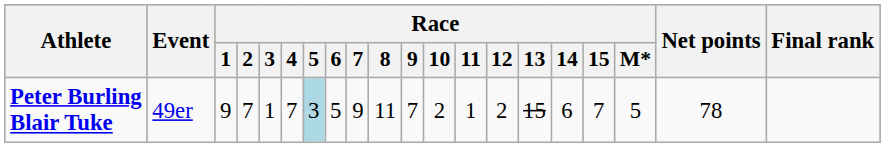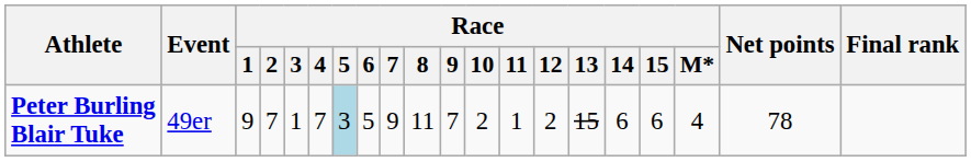 <table class="wikitable" style="font-size:90%">
 <tr>
 <th rowspan="2">Athlete</th>
 <th rowspan="2">Event</th>
 <th colspan=16>Race</th>
 <th rowspan=2>Net points</th>
 <th rowspan=2>Final rank</th>
 </tr>
 <tr style="font-size:95%">
 <th>1</th>
 <th>2</th>
 <th>3</th>
 <th>4</th>
 <th>5</th>
 <th>6</th>
 <th>7</th>
 <th>8</th>
 <th>9</th>
 <th>10</th>
 <th>11</th>
 <th>12</th>
 <th>13</th>
 <th>14</th>
 <th>15</th>
 <th>M*</th>
 </tr>
 <tr align=center>
 <td align=left><strong><a href='#'>Peter Burling</a><br><a href='#'>Blair Tuke</a></strong></td>
 <td align=left><a href='#'>49er</a></td>
 <td>9</td>
 <td>7</td>
 <td>1</td>
 <td>7</td>
 <td style="background: lightblue;">3</td>
 <td>5</td>
 <td>9</td>
 <td>11</td>
 <td>7</td>
 <td>2</td>
 <td>1</td>
 <td>2</td>
 <td><s>15</s></td>
 <td>6</td>
-<td>7</td>
-<td>5</td>
+<td>6</td>
+<td>4</td>
 <td>78</td>
 <td></td>
 </tr>
 </table>
